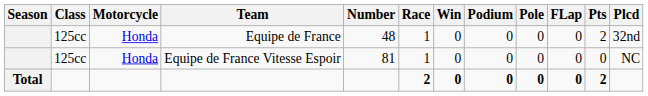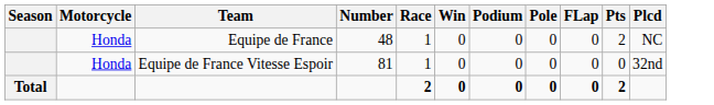 <table class="wikitable">
 <tr>
 <th>Season</th>
-<th>Class</th>
 <th>Motorcycle</th>
 <th>Team</th>
 <th>Number</th>
 <th>Race</th>
 <th>Win</th>
 <th>Podium</th>
 <th>Pole</th>
 <th>FLap</th>
 <th>Pts</th>
 <th>Plcd</th>
 </tr>
 <tr align="right">
 <th></th>
-<td>125cc</td>
 <td><a href='#'>Honda</a></td>
 <td>Equipe de France</td>
 <td>48</td>
 <td>1</td>
 <td>0</td>
 <td>0</td>
 <td>0</td>
 <td>0</td>
 <td>2</td>
-<td>32nd</td>
+<td>NC</td>
 </tr>
 <tr align="right">
 <th></th>
-<td>125cc</td>
 <td><a href='#'>Honda</a></td>
 <td>Equipe de France Vitesse Espoir</td>
 <td>81</td>
 <td>1</td>
 <td>0</td>
 <td>0</td>
 <td>0</td>
 <td>0</td>
 <td>0</td>
-<td>NC</td>
+<td>32nd</td>
 </tr>
 <tr align="right">
 <th>Total</th>
-<td></td>
 <td></td>
 <td></td>
 <td></td>
 <td><strong>2</strong></td>
 <td><strong>0</strong></td>
 <td><strong>0</strong></td>
 <td><strong>0</strong></td>
 <td><strong>0</strong></td>
 <td><strong>2</strong></td>
 <td></td>
 </tr>
 </table>
